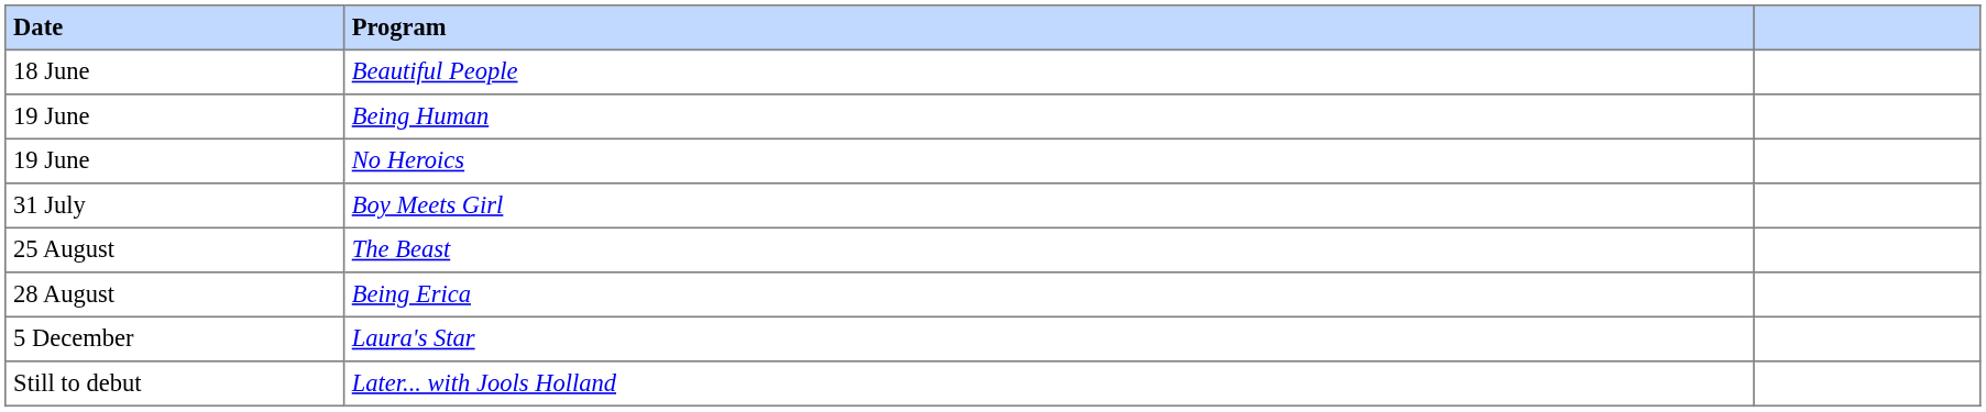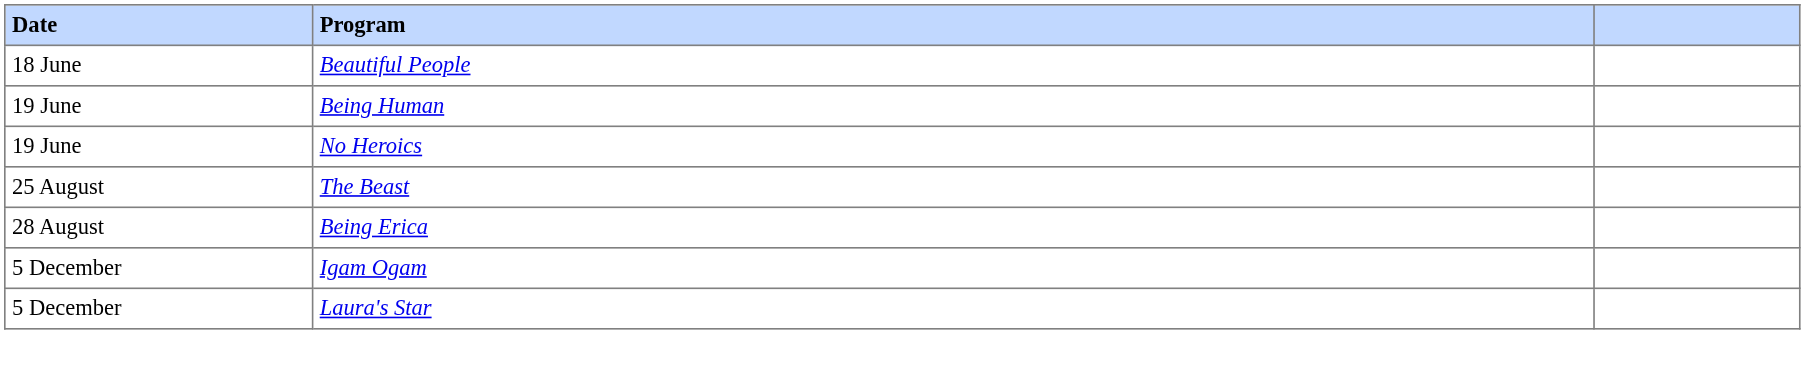 <table border="1" cellpadding="4" cellspacing="0"  style="text-align:left; font-size:87%; border-collapse:collapse; width:70%;">
 <tr style="background:#C1D8FF;">
 <th width=6%>Date</th>
 <th style="width:25%;">Program</th>
 <th width=4%></th>
 </tr>
 <tr>
 <td>18 June</td>
 <td><em><a href='#'>Beautiful People</a></em></td>
 <td></td>
 </tr>
 <tr>
 <td>19 June</td>
 <td><em><a href='#'>Being Human</a></em></td>
 <td></td>
 </tr>
 <tr>
 <td>19 June</td>
 <td><em><a href='#'>No Heroics</a></em></td>
 <td></td>
 </tr>
 <tr>
-<td>31 July</td>
-<td><em><a href='#'>Boy Meets Girl</a></em></td>
-<td></td>
-</tr>
-<tr>
 <td>25 August</td>
 <td><em><a href='#'>The Beast</a></em></td>
 <td></td>
 </tr>
 <tr>
 <td>28 August</td>
 <td><em><a href='#'>Being Erica</a></em></td>
 <td></td>
 </tr>
 <tr>
 <td>5 December</td>
+<td><em><a href='#'>Igam Ogam</a></em></td>
+<td></td>
+</tr>
+<tr>
+<td>5 December</td>
 <td><em><a href='#'>Laura's Star</a></em></td>
 <td></td>
 </tr>
-<tr>
-<td>Still to debut</td>
-<td><em><a href='#'>Later... with Jools Holland</a></em></td>
-<td></td>
-</tr>
 </table>
